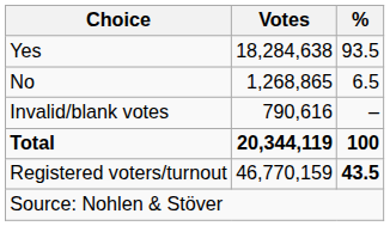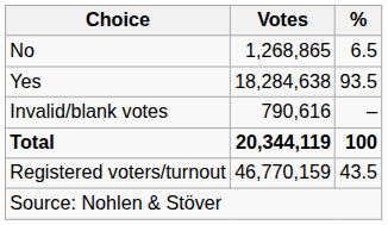 <table class=wikitable style=text-align:right>
 <tr>
 <th>Choice</th>
 <th>Votes</th>
 <th>%</th>
 </tr>
 <tr>
+<td align=left>No</td>
+<td>1,268,865</td>
+<td>6.5</td>
+</tr>
+<tr>
 <td align=left> Yes</td>
 <td>18,284,638</td>
 <td>93.5</td>
-</tr>
-<tr>
-<td align=left>No</td>
-<td>1,268,865</td>
-<td>6.5</td>
 </tr>
 <tr>
 <td align=left>Invalid/blank votes</td>
 <td>790,616</td>
 <td>–</td>
 </tr>
 <tr>
 <td align=left><strong>Total</strong></td>
 <td><strong>20,344,119</strong></td>
 <td><strong>100</strong></td>
 </tr>
 <tr>
 <td align=left>Registered voters/turnout</td>
 <td>46,770,159</td>
-<td><strong>43.5</strong></td>
+<td>43.5</td>
 </tr>
 <tr>
 <td align=left colspan=3>Source: Nohlen & Stöver</td>
 </tr>
 </table>
